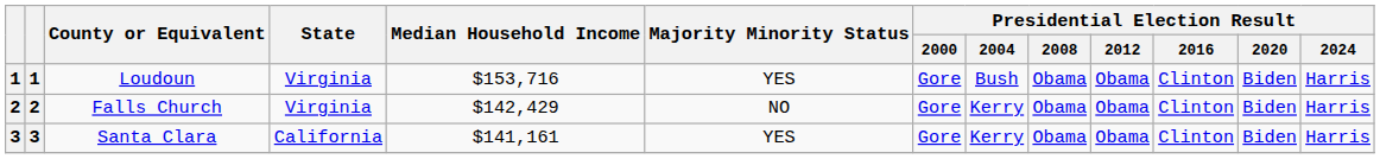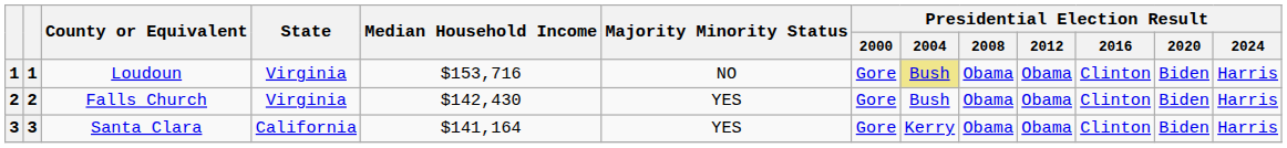 <table class="wikitable" style="text-align:center;">
 <tr>
 <th scope="col" rowspan="2"></th>
 <th scope="col" rowspan="2"></th>
 <th scope="col" rowspan="2">County or Equivalent</th>
 <th scope="col" rowspan="2">State</th>
 <th scope="col" rowspan="2">Median Household Income</th>
 <th scope="col" rowspan="2">Majority Minority Status</th>
 <th scope="col" colspan="7">Presidential Election Result</th>
 </tr>
 <tr>
 <th scope="col"><small>2000</small></th>
 <th scope="col"><small>2004</small></th>
 <th scope="col"><small>2008</small></th>
 <th scope="col"><small>2012</small></th>
 <th scope="col"><small>2016</small></th>
 <th scope="col"><small>2020</small></th>
 <th scope="col"><small>2024</small></th>
 </tr>
 <tr>
 <th scope="row">1</th>
 <th scope="row">1</th>
 <td><a href='#'>Loudoun</a></td>
 <td> <a href='#'>Virginia</a></td>
 <td>$153,716</td>
-<td>YES</td>
+<td>NO</td>
 <td><a href='#'>Gore</a></td>
-<td><a href='#'>Bush</a></td>
+<td style="background: khaki;"><a href='#'>Bush</a></td>
 <td><a href='#'>Obama</a></td>
 <td><a href='#'>Obama</a></td>
 <td><a href='#'>Clinton</a></td>
 <td><a href='#'>Biden</a></td>
 <td><a href='#'>Harris</a></td>
 </tr>
 <tr>
 <th scope="row">2</th>
 <th scope="row">2</th>
 <td><a href='#'>Falls Church</a></td>
 <td> <a href='#'>Virginia</a></td>
-<td>$142,429</td>
-<td>NO</td>
+<td>$142,430</td>
+<td>YES</td>
 <td><a href='#'>Gore</a></td>
-<td><a href='#'>Kerry</a></td>
+<td><a href='#'>Bush</a></td>
 <td><a href='#'>Obama</a></td>
 <td><a href='#'>Obama</a></td>
 <td><a href='#'>Clinton</a></td>
 <td><a href='#'>Biden</a></td>
 <td><a href='#'>Harris</a></td>
 </tr>
 <tr>
 <th scope="row">3</th>
 <th scope="row">3</th>
 <td><a href='#'>Santa Clara</a></td>
 <td> <a href='#'>California</a></td>
-<td>$141,161</td>
+<td>$141,164</td>
 <td>YES</td>
 <td><a href='#'>Gore</a></td>
 <td><a href='#'>Kerry</a></td>
 <td><a href='#'>Obama</a></td>
 <td><a href='#'>Obama</a></td>
 <td><a href='#'>Clinton</a></td>
 <td><a href='#'>Biden</a></td>
 <td><a href='#'>Harris</a></td>
 </tr>
 <tr>
 </tr>
 </table>
